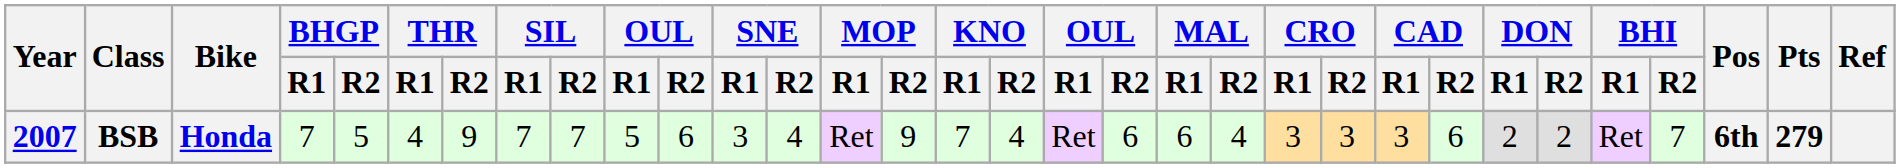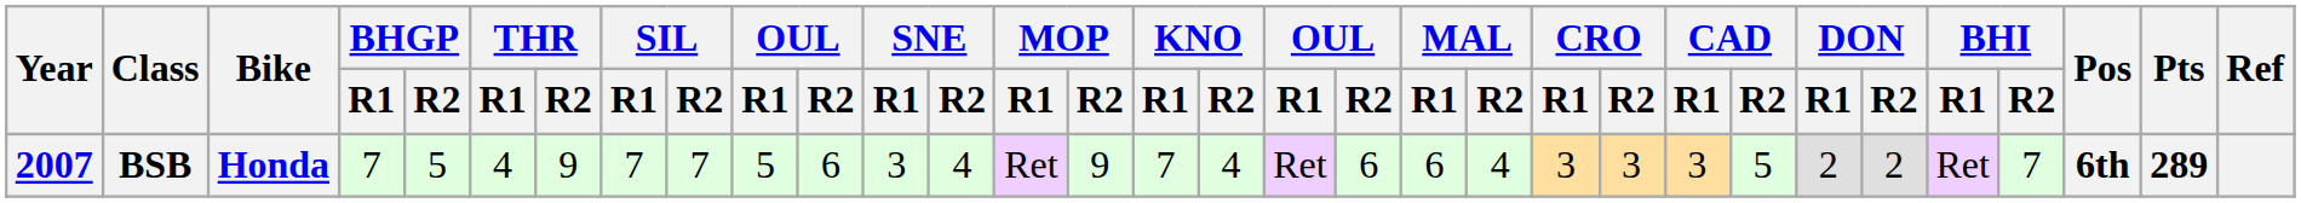 <table class="wikitable" style="font-size: 85%; text-align: center">
 <tr valign="top">
 <th valign="middle" rowspan=2>Year</th>
 <th valign="middle" rowspan=2>Class</th>
 <th valign="middle" rowspan=2>Bike</th>
 <th colspan=2><a href='#'>BHGP</a><br></th>
 <th colspan=2><a href='#'>THR</a><br></th>
 <th colspan=2><a href='#'>SIL</a><br></th>
 <th colspan=2><a href='#'>OUL</a><br></th>
 <th colspan=2><a href='#'>SNE</a><br></th>
 <th colspan=2><a href='#'>MOP</a><br></th>
 <th colspan=2><a href='#'>KNO</a><br></th>
 <th colspan=2><a href='#'>OUL</a><br></th>
 <th colspan=2><a href='#'>MAL</a><br></th>
 <th colspan=2><a href='#'>CRO</a><br></th>
 <th colspan=2><a href='#'>CAD</a><br></th>
 <th colspan=2><a href='#'>DON</a><br></th>
 <th colspan=2><a href='#'>BHI</a><br></th>
 <th valign="middle" rowspan=2>Pos</th>
 <th valign="middle" rowspan=2>Pts</th>
 <th valign="middle" rowspan=2>Ref</th>
 </tr>
 <tr>
 <th>R1</th>
 <th>R2</th>
 <th>R1</th>
 <th>R2</th>
 <th>R1</th>
 <th>R2</th>
 <th>R1</th>
 <th>R2</th>
 <th>R1</th>
 <th>R2</th>
 <th>R1</th>
 <th>R2</th>
 <th>R1</th>
 <th>R2</th>
 <th>R1</th>
 <th>R2</th>
 <th>R1</th>
 <th>R2</th>
 <th>R1</th>
 <th>R2</th>
 <th>R1</th>
 <th>R2</th>
 <th>R1</th>
 <th>R2</th>
 <th>R1</th>
 <th>R2</th>
 </tr>
 <tr>
 <th><a href='#'>2007</a></th>
 <th>BSB</th>
 <th><a href='#'>Honda</a></th>
 <td style="background:#DFFFDF;">7</td>
 <td style="background:#DFFFDF;">5</td>
 <td style="background:#DFFFDF;">4</td>
 <td style="background:#DFFFDF;">9</td>
 <td style="background:#DFFFDF;">7</td>
 <td style="background:#DFFFDF;">7</td>
 <td style="background:#DFFFDF;">5</td>
 <td style="background:#DFFFDF;">6</td>
 <td style="background:#DFFFDF;">3</td>
 <td style="background:#DFFFDF;">4</td>
 <td style="background:#EFCFFF;">Ret</td>
 <td style="background:#DFFFDF;">9</td>
 <td style="background:#DFFFDF;">7</td>
 <td style="background:#DFFFDF;">4</td>
 <td style="background:#EFCFFF;">Ret</td>
 <td style="background:#DFFFDF;">6</td>
 <td style="background:#DFFFDF;">6</td>
 <td style="background:#DFFFDF;">4</td>
 <td style="background:#FFDF9F;">3</td>
 <td style="background:#FFDF9F;">3</td>
 <td style="background:#FFDF9F;">3</td>
-<td style="background:#DFFFDF;">6</td>
+<td style="background:#DFFFDF;">5</td>
 <td style="background:#DFDFDF;">2</td>
 <td style="background:#DFDFDF;">2</td>
 <td style="background:#EFCFFF;">Ret</td>
 <td style="background:#DFFFDF;">7</td>
 <th>6th</th>
-<th>279</th>
+<th>289</th>
 <th></th>
 </tr>
 </table>
